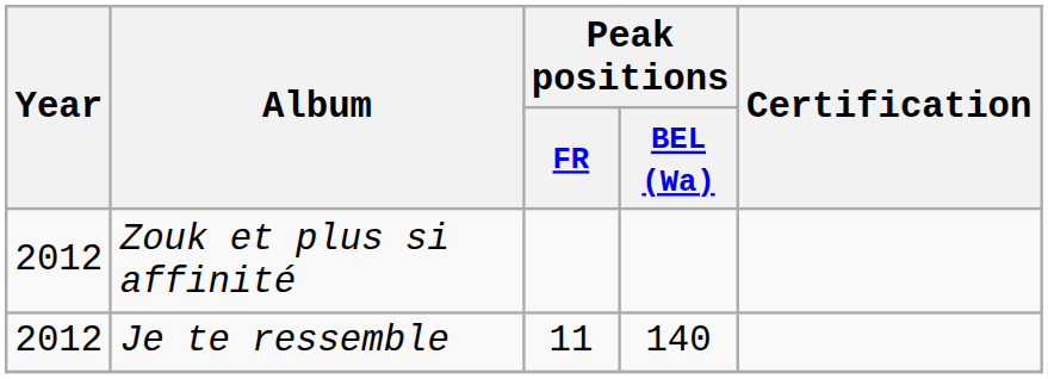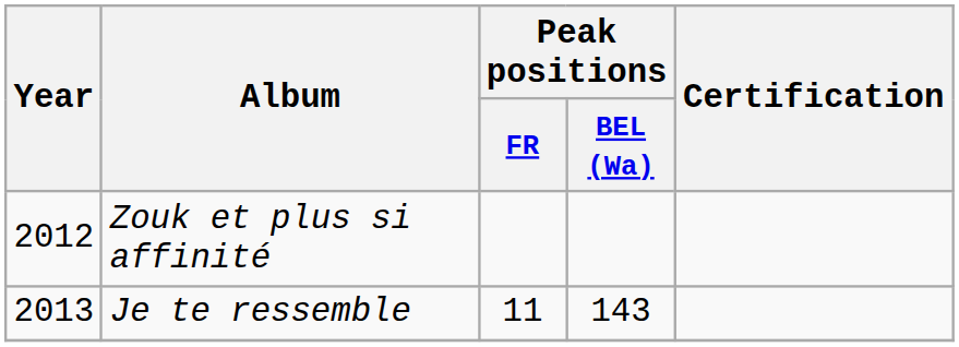 <table class="wikitable">
 <tr>
 <th align="center" rowspan="2" width="10">Year</th>
 <th align="center" rowspan="2" width="140">Album</th>
 <th align="center" colspan="2">Peak positions</th>
 <th align="center" rowspan="2" width="40">Certification</th>
 </tr>
 <tr>
 <th width="20"><small><a href='#'>FR</a></small><br></th>
 <th width="20"><small><a href='#'>BEL <br>(Wa)</a></small><br></th>
 </tr>
 <tr>
 <td align="center">2012</td>
 <td><em>Zouk et plus si affinité</em></td>
 <td align="center"></td>
 <td align="center"></td>
 <td align="center"></td>
 </tr>
 <tr>
-<td align="center">2012</td>
+<td align="center">2013</td>
 <td><em>Je te ressemble</em></td>
 <td align="center">11</td>
-<td align="center">140</td>
+<td align="center">143</td>
 <td align="center"></td>
 </tr>
 <tr>
 </tr>
 </table>
